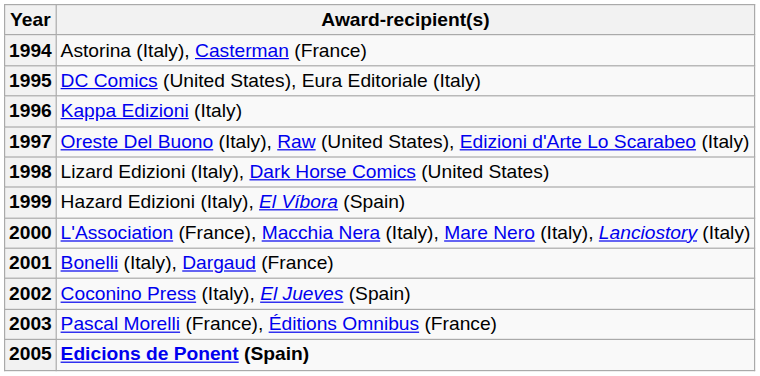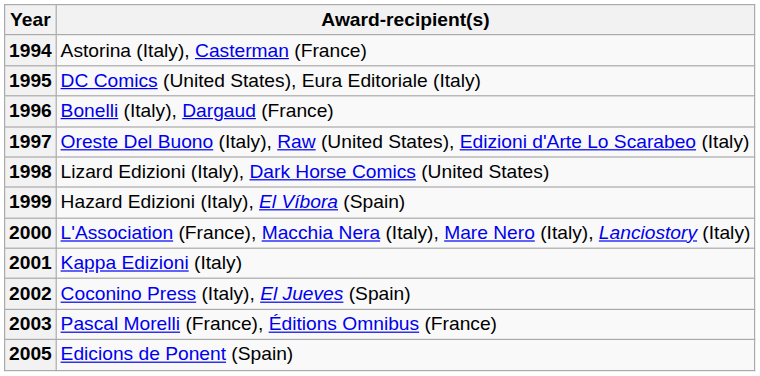 <table class="wikitable">
 <tr>
 <th>Year</th>
 <th>Award-recipient(s)</th>
 </tr>
 <tr>
 <th>1994</th>
 <td>Astorina (Italy), <a href='#'>Casterman</a> (France)</td>
 </tr>
 <tr>
 <th>1995</th>
 <td><a href='#'>DC Comics</a> (United States), Eura Editoriale (Italy)</td>
 </tr>
 <tr>
 <th>1996</th>
-<td><a href='#'>Kappa Edizioni</a> (Italy)</td>
+<td><a href='#'>Bonelli</a> (Italy), <a href='#'>Dargaud</a> (France)</td>
 </tr>
 <tr>
 <th>1997</th>
 <td><a href='#'>Oreste Del Buono</a> (Italy), <a href='#'>Raw</a> (United States), <a href='#'>Edizioni d'Arte Lo Scarabeo</a> (Italy)</td>
 </tr>
 <tr>
 <th>1998</th>
 <td>Lizard Edizioni (Italy), <a href='#'>Dark Horse Comics</a> (United States)</td>
 </tr>
 <tr>
 <th>1999</th>
 <td>Hazard Edizioni (Italy), <em><a href='#'>El Víbora</a></em> (Spain)</td>
 </tr>
 <tr>
 <th>2000</th>
 <td><a href='#'>L'Association</a> (France), <a href='#'>Macchia Nera</a> (Italy), <a href='#'>Mare Nero</a> (Italy), <em><a href='#'>Lanciostory</a></em> (Italy)</td>
 </tr>
 <tr>
 <th>2001</th>
-<td><a href='#'>Bonelli</a> (Italy), <a href='#'>Dargaud</a> (France)</td>
+<td><a href='#'>Kappa Edizioni</a> (Italy)</td>
 </tr>
 <tr>
 <th>2002</th>
 <td><a href='#'>Coconino Press</a> (Italy), <em><a href='#'>El Jueves</a></em> (Spain)</td>
 </tr>
 <tr>
 <th>2003</th>
 <td><a href='#'>Pascal Morelli</a> (France), <a href='#'>Éditions Omnibus</a> (France)</td>
 </tr>
 <tr>
 <th>2005</th>
-<td><strong><a href='#'>Edicions de Ponent</a> (Spain)</strong></td>
+<td><a href='#'>Edicions de Ponent</a> (Spain)</td>
 </tr>
 </table>
